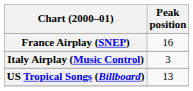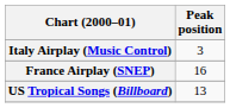 <table class="wikitable sortable plainrowheaders">
 <tr>
 <th align="left">Chart (2000–01)</th>
 <th align="center">Peak<br>position</th>
 </tr>
 <tr>
 </tr>
 <tr>
 </tr>
 <tr>
-<th scope="row">France Airplay (<a href='#'>SNEP</a>)</th>
-<td style="text-align:center;">16</td>
+<th scope="row">Italy Airplay (<a href='#'>Music Control</a>)</th>
+<td style="text-align:center;">3</td>
 </tr>
 <tr>
 </tr>
 <tr>
-<th scope="row">Italy Airplay (<a href='#'>Music Control</a>)</th>
-<td style="text-align:center;">3</td>
+<th scope="row">France Airplay (<a href='#'>SNEP</a>)</th>
+<td style="text-align:center;">16</td>
 </tr>
 <tr>
 </tr>
 <tr>
 </tr>
 <tr>
 </tr>
 <tr>
 </tr>
 <tr>
 <th scope="row">US <a href='#'>Tropical Songs</a> (<em><a href='#'>Billboard</a></em>)</th>
 <td style="text-align:center;">13</td>
 </tr>
 <tr>
 </tr>
 </table>
